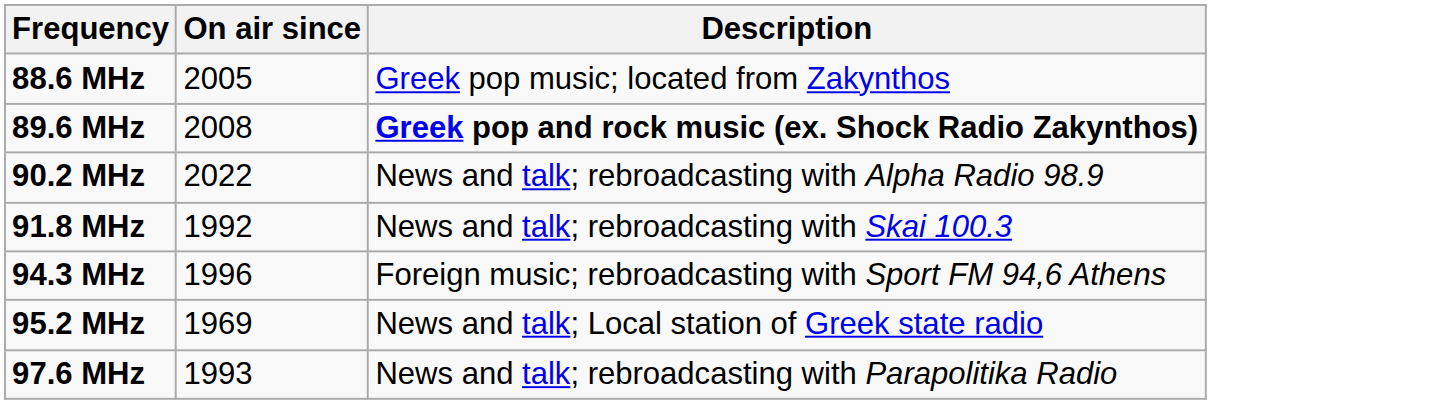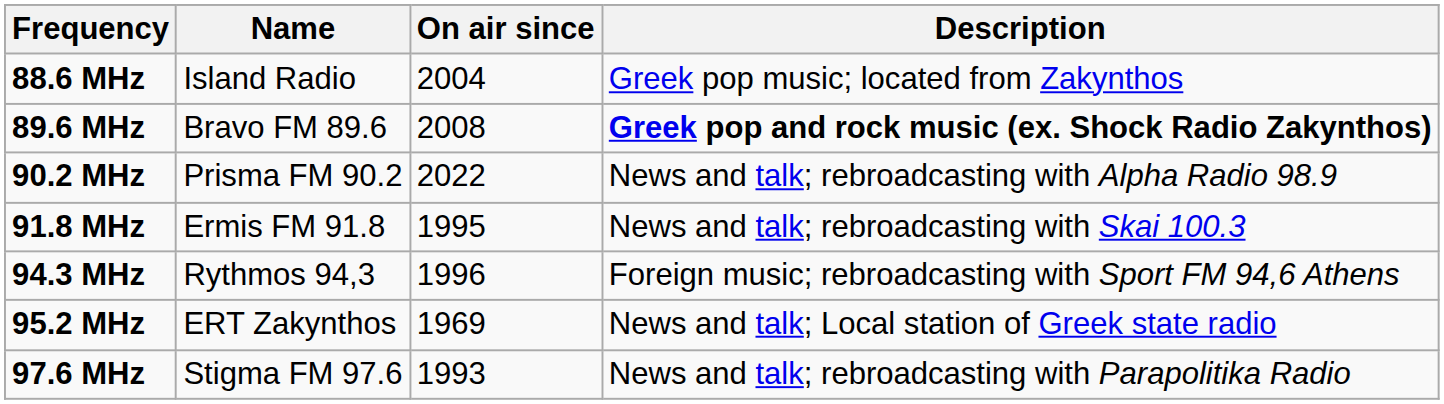 <table class="wikitable">
 <tr>
 <th>Frequency</th>
+<th>Name</th>
 <th>On air since</th>
 <th>Description</th>
 </tr>
 <tr>
 <td><strong>88.6 MHz</strong></td>
-<td>2005</td>
+<td>Island Radio</td>
+<td>2004</td>
 <td><a href='#'>Greek</a> pop music; located from <a href='#'>Zakynthos</a></td>
 </tr>
 <tr>
 <td><strong>89.6 MHz</strong></td>
+<td>Bravo FM 89.6</td>
 <td>2008</td>
 <td><strong><a href='#'>Greek</a> pop and rock music (ex. Shock Radio Zakynthos)</strong></td>
 </tr>
 <tr>
 <td><strong>90.2 MHz</strong></td>
+<td>Prisma FM 90.2</td>
 <td>2022</td>
 <td>News and <a href='#'>talk</a>; rebroadcasting with <em>Alpha Radio 98.9</em></td>
 </tr>
 <tr>
 <td><strong>91.8 MHz</strong></td>
-<td>1992</td>
+<td>Ermis FM 91.8</td>
+<td>1995</td>
 <td>News and <a href='#'>talk</a>; rebroadcasting with <em><a href='#'>Skai 100.3</a></em></td>
 </tr>
 <tr>
 <td><strong>94.3 MHz</strong></td>
+<td>Rythmos 94,3</td>
 <td>1996</td>
 <td>Foreign music; rebroadcasting with <em>Sport FM 94,6 Athens</em></td>
 </tr>
 <tr>
 <td><strong>95.2 MHz</strong></td>
+<td>ERT Zakynthos</td>
 <td>1969</td>
 <td>News and <a href='#'>talk</a>; Local station of <a href='#'>Greek state radio</a></td>
 </tr>
 <tr>
 <td><strong>97.6 MHz</strong></td>
+<td>Stigma FM 97.6</td>
 <td>1993</td>
 <td>News and <a href='#'>talk</a>; rebroadcasting with <em>Parapolitika Radio</em></td>
 </tr>
 </table>
